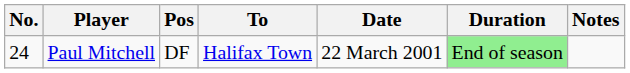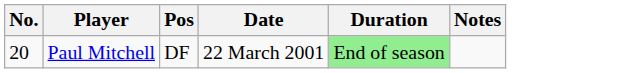 <table class="wikitable">
 <tr>
 <th>No.</th>
 <th>Player</th>
 <th>Pos</th>
-<th>To</th>
 <th>Date</th>
 <th>Duration</th>
 <th>Notes</th>
 </tr>
 <tr>
-<td>24</td>
+<td>20</td>
 <td><a href='#'>Paul Mitchell</a></td>
 <td>DF</td>
-<td><a href='#'>Halifax Town</a></td>
 <td>22 March 2001</td>
 <td style="background: lightgreen;">End of season</td>
 <td></td>
 </tr>
 </table>
